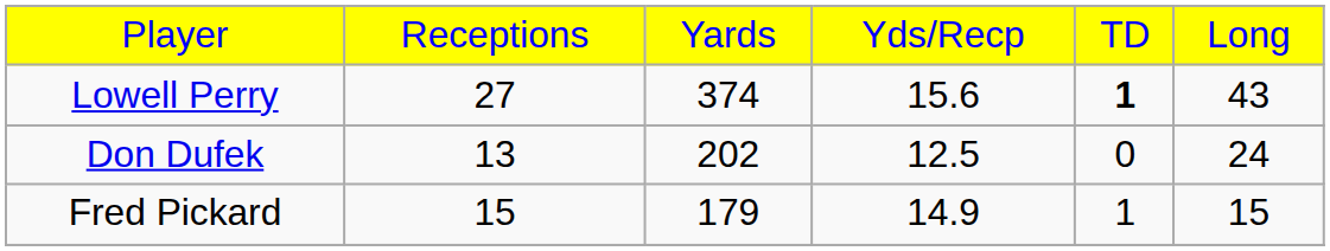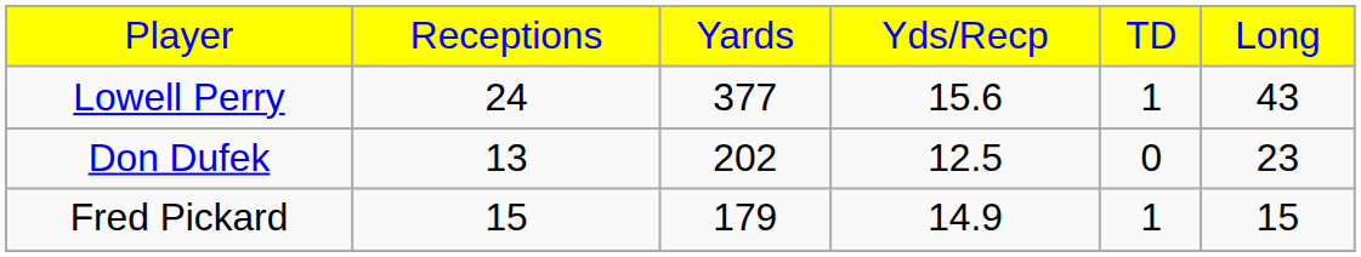 <table class="wikitable" width="90%">
 <tr align="center"  style="background:yellow;color:blue;">
 <td>Player</td>
 <td>Receptions</td>
 <td>Yards</td>
 <td>Yds/Recp</td>
 <td>TD</td>
 <td>Long</td>
 </tr>
 <tr align="center" bgcolor="">
 <td><a href='#'>Lowell Perry</a></td>
-<td>27</td>
-<td>374</td>
+<td>24</td>
+<td>377</td>
 <td>15.6</td>
-<td><strong>1</strong></td>
+<td>1</td>
 <td>43</td>
 </tr>
 <tr align="center" bgcolor="">
 <td><a href='#'>Don Dufek</a></td>
 <td>13</td>
 <td>202</td>
 <td>12.5</td>
 <td>0</td>
-<td>24</td>
+<td>23</td>
 </tr>
 <tr align="center" bgcolor="">
 <td>Fred Pickard</td>
 <td>15</td>
 <td>179</td>
 <td>14.9</td>
 <td>1</td>
 <td>15</td>
 </tr>
 <tr>
 </tr>
 </table>
